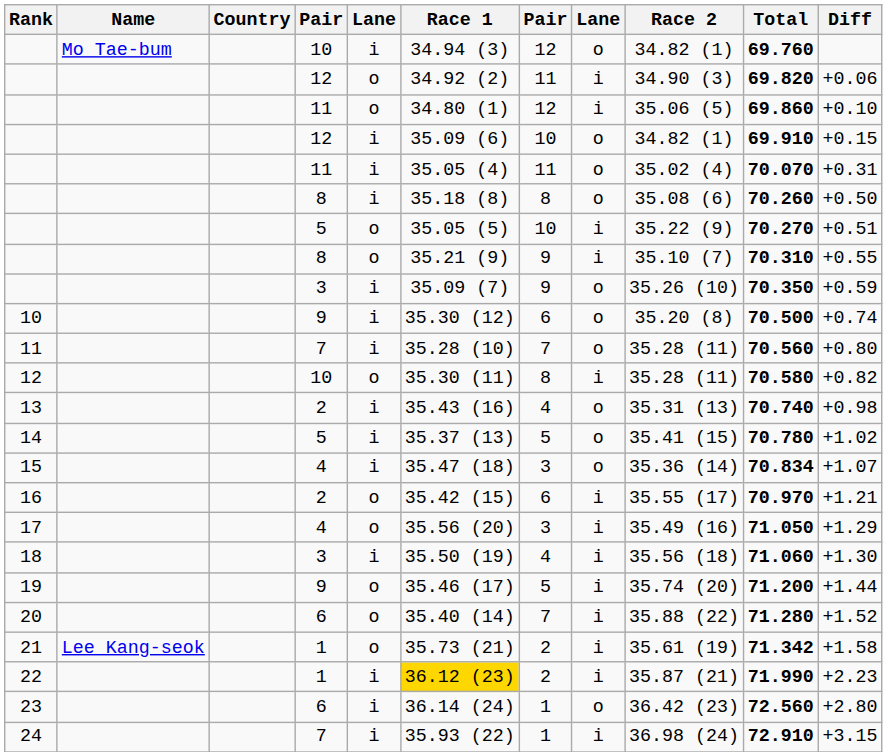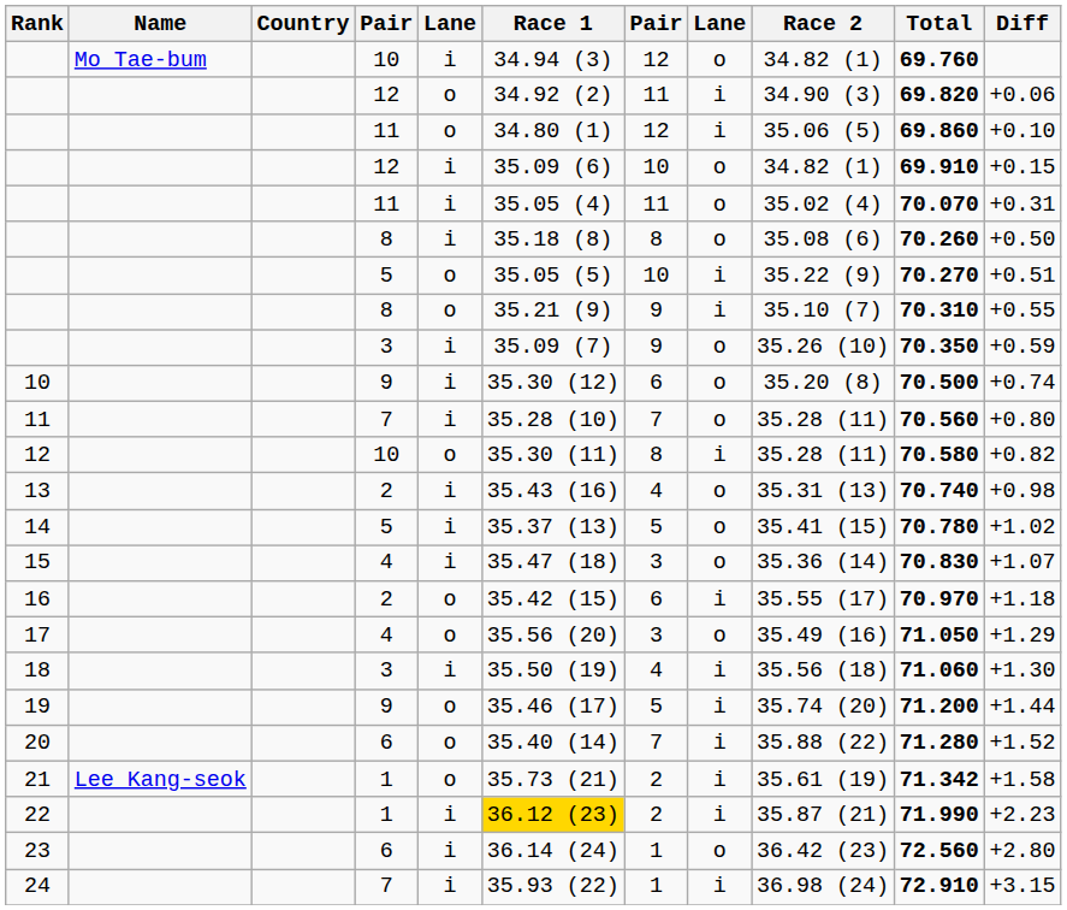 <table class="wikitable sortable" style="text-align:center">
 <tr>
 <th>Rank</th>
 <th>Name</th>
 <th>Country</th>
 <th>Pair</th>
 <th>Lane</th>
 <th>Race 1</th>
 <th>Pair</th>
 <th>Lane</th>
 <th>Race 2</th>
 <th>Total</th>
 <th>Diff</th>
 </tr>
 <tr>
 <td></td>
 <td align=left><a href='#'>Mo Tae-bum</a></td>
 <td align=left></td>
 <td>10</td>
 <td>i</td>
 <td>34.94 (3)</td>
 <td>12</td>
 <td>o</td>
 <td>34.82 (1)</td>
 <td><strong>69.760</strong></td>
 <td></td>
 </tr>
 <tr>
 <td></td>
 <td align=left></td>
 <td align=left></td>
 <td>12</td>
 <td>o</td>
 <td>34.92 (2)</td>
 <td>11</td>
 <td>i</td>
 <td>34.90 (3)</td>
 <td><strong>69.820</strong></td>
 <td>+0.06</td>
 </tr>
 <tr>
 <td></td>
 <td align=left></td>
 <td align=left></td>
 <td>11</td>
 <td>o</td>
 <td>34.80 (1)</td>
 <td>12</td>
 <td>i</td>
 <td>35.06 (5)</td>
 <td><strong>69.860</strong></td>
 <td>+0.10</td>
 </tr>
 <tr>
 <td></td>
 <td align=left></td>
 <td align=left></td>
 <td>12</td>
 <td>i</td>
 <td>35.09 (6)</td>
 <td>10</td>
 <td>o</td>
 <td>34.82 (1)</td>
 <td><strong>69.910</strong></td>
 <td>+0.15</td>
 </tr>
 <tr>
 <td></td>
 <td align=left></td>
 <td align=left></td>
 <td>11</td>
 <td>i</td>
 <td>35.05 (4)</td>
 <td>11</td>
 <td>o</td>
 <td>35.02 (4)</td>
 <td><strong>70.070</strong></td>
 <td>+0.31</td>
 </tr>
 <tr>
 <td></td>
 <td align=left></td>
 <td align=left></td>
 <td>8</td>
 <td>i</td>
 <td>35.18 (8)</td>
 <td>8</td>
 <td>o</td>
 <td>35.08 (6)</td>
 <td><strong>70.260</strong></td>
 <td>+0.50</td>
 </tr>
 <tr>
 <td></td>
 <td align=left></td>
 <td align=left></td>
 <td>5</td>
 <td>o</td>
 <td>35.05 (5)</td>
 <td>10</td>
 <td>i</td>
 <td>35.22 (9)</td>
 <td><strong>70.270</strong></td>
 <td>+0.51</td>
 </tr>
 <tr>
 <td></td>
 <td align=left></td>
 <td align=left></td>
 <td>8</td>
 <td>o</td>
 <td>35.21 (9)</td>
 <td>9</td>
 <td>i</td>
 <td>35.10 (7)</td>
 <td><strong>70.310</strong></td>
 <td>+0.55</td>
 </tr>
 <tr>
 <td></td>
 <td align=left></td>
 <td align=left></td>
 <td>3</td>
 <td>i</td>
 <td>35.09 (7)</td>
 <td>9</td>
 <td>o</td>
 <td>35.26 (10)</td>
 <td><strong>70.350</strong></td>
 <td>+0.59</td>
 </tr>
 <tr>
 <td>10</td>
 <td align=left></td>
 <td align=left></td>
 <td>9</td>
 <td>i</td>
 <td>35.30 (12)</td>
 <td>6</td>
 <td>o</td>
 <td>35.20 (8)</td>
 <td><strong>70.500</strong></td>
 <td>+0.74</td>
 </tr>
 <tr>
 <td>11</td>
 <td align=left></td>
 <td align=left></td>
 <td>7</td>
 <td>i</td>
 <td>35.28 (10)</td>
 <td>7</td>
 <td>o</td>
 <td>35.28 (11)</td>
 <td><strong>70.560</strong></td>
 <td>+0.80</td>
 </tr>
 <tr>
 <td>12</td>
 <td align=left></td>
 <td align=left></td>
 <td>10</td>
 <td>o</td>
 <td>35.30 (11)</td>
 <td>8</td>
 <td>i</td>
 <td>35.28 (11)</td>
 <td><strong>70.580</strong></td>
 <td>+0.82</td>
 </tr>
 <tr>
 <td>13</td>
 <td align=left></td>
 <td align=left></td>
 <td>2</td>
 <td>i</td>
 <td>35.43 (16)</td>
 <td>4</td>
 <td>o</td>
 <td>35.31 (13)</td>
 <td><strong>70.740</strong></td>
 <td>+0.98</td>
 </tr>
 <tr>
 <td>14</td>
 <td align=left></td>
 <td align=left></td>
 <td>5</td>
 <td>i</td>
 <td>35.37 (13)</td>
 <td>5</td>
 <td>o</td>
 <td>35.41 (15)</td>
 <td><strong>70.780</strong></td>
 <td>+1.02</td>
 </tr>
 <tr>
 <td>15</td>
 <td align=left></td>
 <td align=left></td>
 <td>4</td>
 <td>i</td>
 <td>35.47 (18)</td>
 <td>3</td>
 <td>o</td>
 <td>35.36 (14)</td>
-<td><strong>70.834</strong></td>
+<td><strong>70.830</strong></td>
 <td>+1.07</td>
 </tr>
 <tr>
 <td>16</td>
 <td align=left></td>
 <td align=left></td>
 <td>2</td>
 <td>o</td>
 <td>35.42 (15)</td>
 <td>6</td>
 <td>i</td>
 <td>35.55 (17)</td>
 <td><strong>70.970</strong></td>
-<td>+1.21</td>
+<td>+1.18</td>
 </tr>
 <tr>
 <td>17</td>
 <td align=left></td>
 <td align=left></td>
 <td>4</td>
 <td>o</td>
 <td>35.56 (20)</td>
 <td>3</td>
-<td>i</td>
+<td>o</td>
 <td>35.49 (16)</td>
 <td><strong>71.050</strong></td>
 <td>+1.29</td>
 </tr>
 <tr>
 <td>18</td>
 <td align=left></td>
 <td align=left></td>
 <td>3</td>
 <td>i</td>
 <td>35.50 (19)</td>
 <td>4</td>
 <td>i</td>
 <td>35.56 (18)</td>
 <td><strong>71.060</strong></td>
 <td>+1.30</td>
 </tr>
 <tr>
 <td>19</td>
 <td align=left></td>
 <td align=left></td>
 <td>9</td>
 <td>o</td>
 <td>35.46 (17)</td>
 <td>5</td>
 <td>i</td>
 <td>35.74 (20)</td>
 <td><strong>71.200</strong></td>
 <td>+1.44</td>
 </tr>
 <tr>
 <td>20</td>
 <td align=left></td>
 <td align=left></td>
 <td>6</td>
 <td>o</td>
 <td>35.40 (14)</td>
 <td>7</td>
 <td>i</td>
 <td>35.88 (22)</td>
 <td><strong>71.280</strong></td>
 <td>+1.52</td>
 </tr>
 <tr>
 <td>21</td>
 <td align=left><a href='#'>Lee Kang-seok</a></td>
 <td align=left></td>
 <td>1</td>
 <td>o</td>
 <td>35.73 (21)</td>
 <td>2</td>
 <td>i</td>
 <td>35.61 (19)</td>
 <td><strong>71.342</strong></td>
 <td>+1.58</td>
 </tr>
 <tr>
 <td>22</td>
 <td align=left></td>
 <td align=left></td>
 <td>1</td>
 <td>i</td>
 <td style="background: gold;">36.12 (23)</td>
 <td>2</td>
 <td>i</td>
 <td>35.87 (21)</td>
 <td><strong>71.990</strong></td>
 <td>+2.23</td>
 </tr>
 <tr>
 <td>23</td>
 <td align=left></td>
 <td align=left></td>
 <td>6</td>
 <td>i</td>
 <td>36.14 (24)</td>
 <td>1</td>
 <td>o</td>
 <td>36.42 (23)</td>
 <td><strong>72.560</strong></td>
 <td>+2.80</td>
 </tr>
 <tr>
 <td>24</td>
 <td align=left></td>
 <td align=left></td>
 <td>7</td>
 <td>i</td>
 <td>35.93 (22)</td>
 <td>1</td>
 <td>i</td>
 <td>36.98 (24)</td>
 <td><strong>72.910</strong></td>
 <td>+3.15</td>
 </tr>
 </table>
